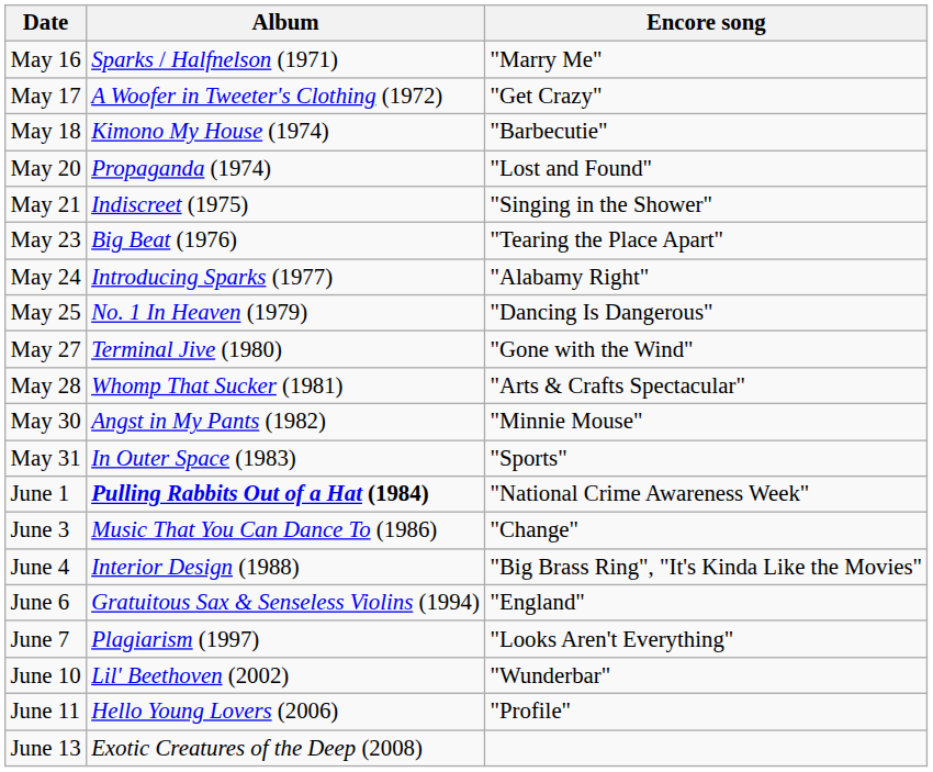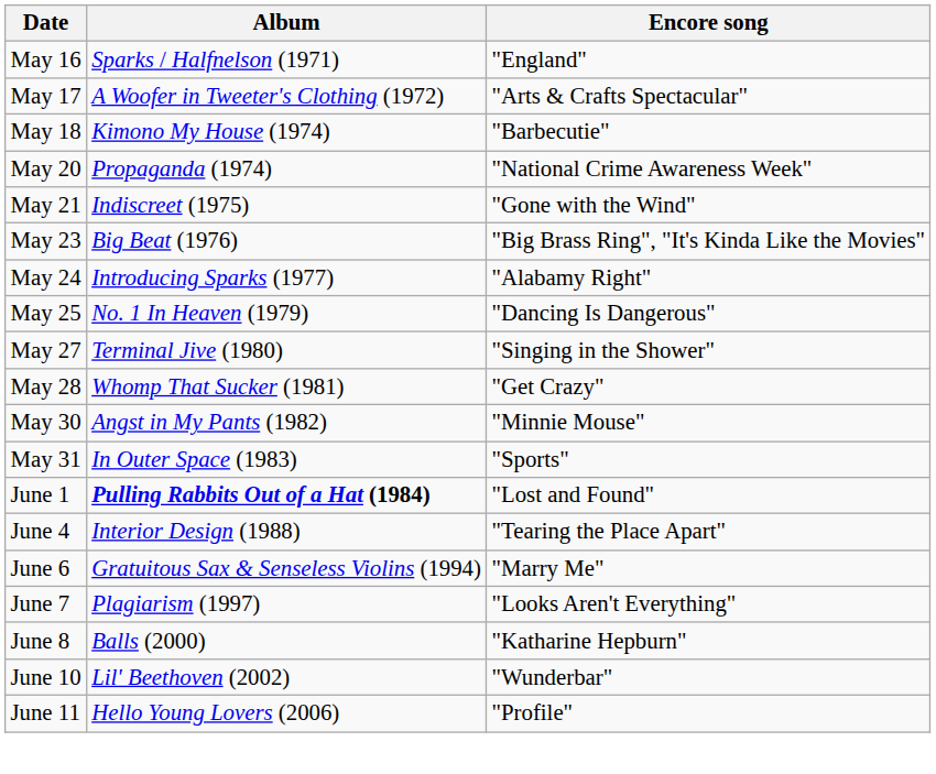 <table class="wikitable">
 <tr>
 <th>Date</th>
 <th>Album</th>
 <th>Encore song</th>
 </tr>
 <tr>
 <td>May 16</td>
 <td><em><a href='#'>Sparks</em> / <em>Halfnelson</a></em> (1971)</td>
-<td>"Marry Me"</td>
+<td>"England"</td>
 </tr>
 <tr>
 <td>May 17</td>
 <td><em><a href='#'>A Woofer in Tweeter's Clothing</a></em> (1972)</td>
-<td>"Get Crazy"</td>
+<td>"Arts & Crafts Spectacular"</td>
 </tr>
 <tr>
 <td>May 18</td>
 <td><em><a href='#'>Kimono My House</a></em> (1974)</td>
 <td>"Barbecutie"</td>
 </tr>
 <tr>
 <td>May 20</td>
 <td><em><a href='#'>Propaganda</a></em> (1974)</td>
-<td>"Lost and Found"</td>
+<td>"National Crime Awareness Week"</td>
 </tr>
 <tr>
 <td>May 21</td>
 <td><em><a href='#'>Indiscreet</a></em> (1975)</td>
-<td>"Singing in the Shower"</td>
+<td>"Gone with the Wind"</td>
 </tr>
 <tr>
 <td>May 23</td>
 <td><em><a href='#'>Big Beat</a></em> (1976)</td>
-<td>"Tearing the Place Apart"</td>
+<td>"Big Brass Ring", "It's Kinda Like the Movies"</td>
 </tr>
 <tr>
 <td>May 24</td>
 <td><em><a href='#'>Introducing Sparks</a></em> (1977)</td>
 <td>"Alabamy Right"</td>
 </tr>
 <tr>
 <td>May 25</td>
 <td><em><a href='#'>No. 1 In Heaven</a></em> (1979)</td>
 <td>"Dancing Is Dangerous"</td>
 </tr>
 <tr>
 <td>May 27</td>
 <td><em><a href='#'>Terminal Jive</a></em> (1980)</td>
-<td>"Gone with the Wind"</td>
+<td>"Singing in the Shower"</td>
 </tr>
 <tr>
 <td>May 28</td>
 <td><em><a href='#'>Whomp That Sucker</a></em> (1981)</td>
-<td>"Arts & Crafts Spectacular"</td>
+<td>"Get Crazy"</td>
 </tr>
 <tr>
 <td>May 30</td>
 <td><em><a href='#'>Angst in My Pants</a></em> (1982)</td>
 <td>"Minnie Mouse"</td>
 </tr>
 <tr>
 <td>May 31</td>
 <td><em><a href='#'>In Outer Space</a></em> (1983)</td>
 <td>"Sports"</td>
 </tr>
 <tr>
 <td>June 1</td>
 <td><strong><em><a href='#'>Pulling Rabbits Out of a Hat</a></em> (1984)</strong></td>
-<td>"National Crime Awareness Week"</td>
-</tr>
-<tr>
-<td>June 3</td>
-<td><em><a href='#'>Music That You Can Dance To</a></em> (1986)</td>
-<td>"Change"</td>
+<td>"Lost and Found"</td>
 </tr>
 <tr>
 <td>June 4</td>
 <td><em><a href='#'>Interior Design</a></em> (1988)</td>
-<td>"Big Brass Ring", "It's Kinda Like the Movies"</td>
+<td>"Tearing the Place Apart"</td>
 </tr>
 <tr>
 <td>June 6</td>
 <td><em><a href='#'>Gratuitous Sax & Senseless Violins</a></em> (1994)</td>
-<td>"England"</td>
+<td>"Marry Me"</td>
 </tr>
 <tr>
 <td>June 7</td>
 <td><em><a href='#'>Plagiarism</a></em> (1997)</td>
 <td>"Looks Aren't Everything"</td>
+</tr>
+<tr>
+<td>June 8</td>
+<td><em><a href='#'>Balls</a></em> (2000)</td>
+<td>"Katharine Hepburn"</td>
 </tr>
 <tr>
 <td>June 10</td>
 <td><em><a href='#'>Lil' Beethoven</a></em> (2002)</td>
 <td>"Wunderbar"</td>
 </tr>
 <tr>
 <td>June 11</td>
 <td><em><a href='#'>Hello Young Lovers</a></em> (2006)</td>
 <td>"Profile"</td>
 </tr>
-<tr>
-<td>June 13</td>
-<td><em>Exotic Creatures of the Deep</em> (2008)</td>
-<td></td>
-</tr>
 </table>
